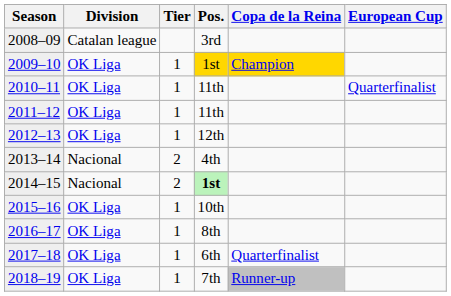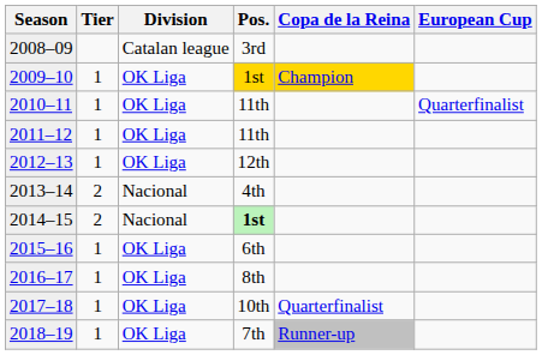 <table class="wikitable">
 <tr>
 <th>Season</th>
+<th>Tier</th>
 <th>Division</th>
-<th>Tier</th>
 <th>Pos.</th>
 <th><a href='#'>Copa de la Reina</a></th>
 <th><a href='#'>European Cup</a></th>
 </tr>
 <tr>
 <td style="background:#efefef;">2008–09</td>
+<td align="center"></td>
 <td>Catalan league</td>
-<td align="center"></td>
 <td align="center">3rd</td>
 <td></td>
 <td></td>
 </tr>
 <tr>
 <td style="background:#efefef;"><a href='#'>2009–10</a></td>
+<td align="center">1</td>
 <td><a href='#'>OK Liga</a></td>
-<td align="center">1</td>
 <td align="center" bgcolor=gold>1st</td>
 <td bgcolor=gold><a href='#'>Champion</a></td>
 <td></td>
 </tr>
 <tr>
 <td style="background:#efefef;"><a href='#'>2010–11</a></td>
+<td align="center">1</td>
 <td><a href='#'>OK Liga</a></td>
-<td align="center">1</td>
 <td align="center">11th</td>
 <td></td>
 <td><a href='#'>Quarterfinalist</a></td>
 </tr>
 <tr>
 <td style="background:#efefef;"><a href='#'>2011–12</a></td>
+<td align="center">1</td>
 <td><a href='#'>OK Liga</a></td>
-<td align="center">1</td>
 <td align="center">11th</td>
 <td></td>
 <td></td>
 </tr>
 <tr>
 <td style="background:#efefef;"><a href='#'>2012–13</a></td>
+<td align="center">1</td>
 <td><a href='#'>OK Liga</a></td>
-<td align="center">1</td>
 <td align="center">12th</td>
 <td></td>
 <td></td>
 </tr>
 <tr>
 <td style="background:#efefef;">2013–14</td>
+<td align="center">2</td>
 <td>Nacional</td>
-<td align="center">2</td>
 <td align="center">4th</td>
 <td></td>
 <td></td>
 </tr>
 <tr>
 <td style="background:#efefef;">2014–15</td>
+<td align="center">2</td>
 <td>Nacional</td>
-<td align="center">2</td>
 <td align="center" bgcolor=#BBF3BB><strong>1st</strong></td>
 <td></td>
 <td></td>
 </tr>
 <tr>
 <td style="background:#efefef;"><a href='#'>2015–16</a></td>
+<td align="center">1</td>
 <td><a href='#'>OK Liga</a></td>
-<td align="center">1</td>
-<td align="center">10th</td>
+<td align="center">6th</td>
 <td></td>
 <td></td>
 </tr>
 <tr>
 <td style="background:#efefef;"><a href='#'>2016–17</a></td>
+<td align="center">1</td>
 <td><a href='#'>OK Liga</a></td>
-<td align="center">1</td>
 <td align="center">8th</td>
 <td></td>
 <td></td>
 </tr>
 <tr>
 <td style="background:#efefef;"><a href='#'>2017–18</a></td>
+<td align="center">1</td>
 <td><a href='#'>OK Liga</a></td>
-<td align="center">1</td>
-<td align="center">6th</td>
+<td align="center">10th</td>
 <td><a href='#'>Quarterfinalist</a></td>
 <td></td>
 </tr>
 <tr>
 <td style="background:#efefef;"><a href='#'>2018–19</a></td>
+<td align="center">1</td>
 <td><a href='#'>OK Liga</a></td>
-<td align="center">1</td>
 <td align="center">7th</td>
 <td bgcolor=silver><a href='#'>Runner-up</a></td>
 <td></td>
 </tr>
 </table>
